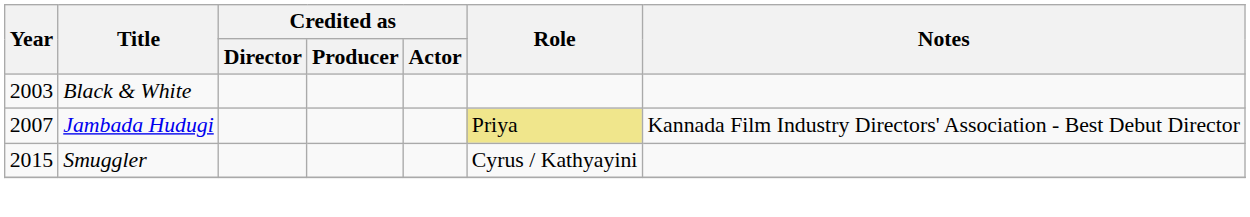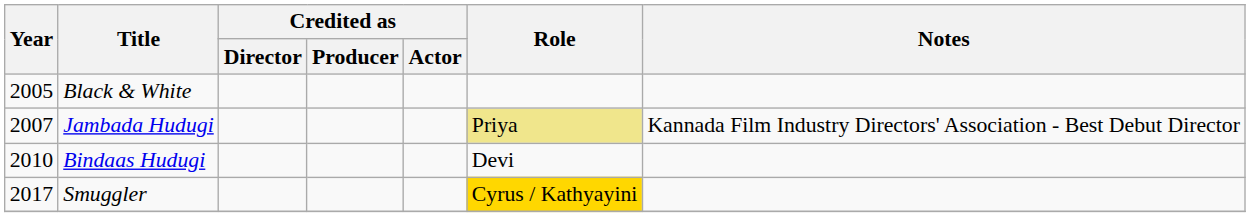 <table class="wikitable sortable">
 <tr>
 <th rowspan="2">Year</th>
 <th rowspan="2">Title</th>
 <th colspan="3">Credited as</th>
 <th rowspan="2" class="unsortable">Role</th>
 <th rowspan="2" class="unsortable">Notes</th>
 </tr>
 <tr>
 <th>Director</th>
 <th>Producer</th>
 <th>Actor</th>
 </tr>
 <tr>
-<td>2003</td>
+<td>2005</td>
 <td><em>Black & White</em></td>
 <td></td>
 <td></td>
 <td></td>
 <td></td>
 <td></td>
 </tr>
 <tr>
 <td>2007</td>
 <td><em><a href='#'>Jambada Hudugi</a></em></td>
 <td></td>
 <td></td>
 <td></td>
 <td style="background: khaki;">Priya</td>
 <td>Kannada Film Industry Directors' Association - Best Debut Director</td>
 </tr>
 <tr>
-<td>2015</td>
+<td>2010</td>
+<td><em><a href='#'>Bindaas Hudugi</a></em></td>
+<td></td>
+<td></td>
+<td></td>
+<td>Devi</td>
+<td></td>
+</tr>
+<tr>
+<td>2017</td>
 <td><em>Smuggler</em></td>
 <td></td>
 <td></td>
 <td></td>
-<td>Cyrus / Kathyayini</td>
+<td style="background: gold;">Cyrus / Kathyayini</td>
 <td></td>
 </tr>
 <tr>
 </tr>
 </table>
